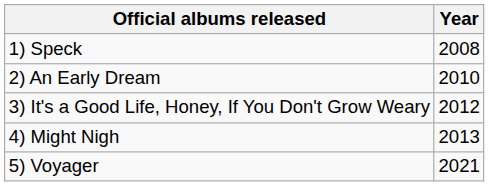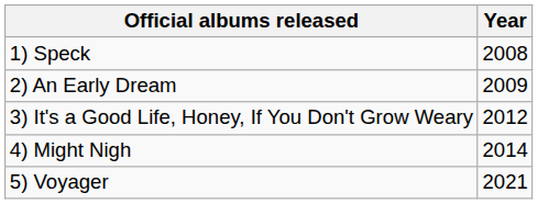 <table class="wikitable">
 <tr>
 <th>Official albums released</th>
 <th>Year</th>
 </tr>
 <tr>
 <td>1) Speck</td>
 <td>2008</td>
 </tr>
 <tr>
 <td>2) An Early Dream</td>
-<td>2010</td>
+<td>2009</td>
 </tr>
 <tr>
 <td>3) It's a Good Life, Honey, If You Don't Grow Weary</td>
 <td>2012</td>
 </tr>
 <tr>
 <td>4) Might Nigh</td>
-<td>2013</td>
+<td>2014</td>
 </tr>
 <tr>
 <td>5) Voyager</td>
 <td>2021</td>
 </tr>
 </table>
